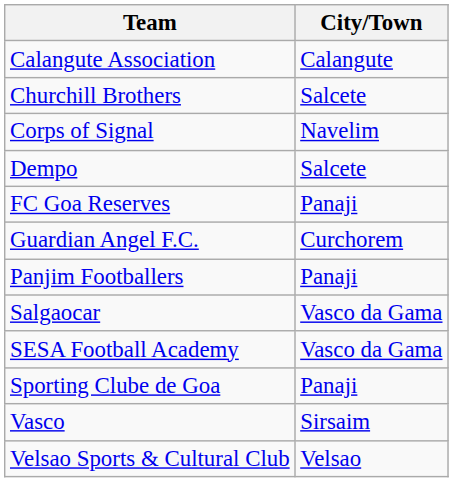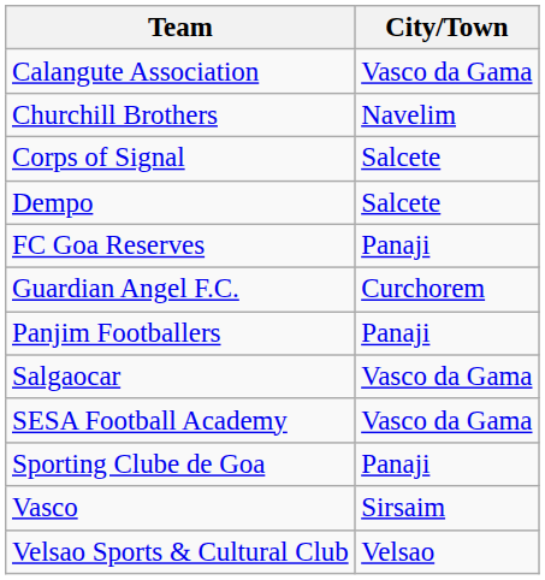 <table class="wikitable sortable">
 <tr>
 <th>Team</th>
 <th>City/Town</th>
 </tr>
 <tr>
 <td><a href='#'>Calangute Association</a></td>
-<td><a href='#'>Calangute</a></td>
+<td><a href='#'>Vasco da Gama</a></td>
 </tr>
 <tr>
 <td><a href='#'>Churchill Brothers</a></td>
-<td><a href='#'>Salcete</a></td>
+<td><a href='#'>Navelim</a></td>
 </tr>
 <tr>
 <td><a href='#'>Corps of Signal</a></td>
-<td><a href='#'>Navelim</a></td>
+<td><a href='#'>Salcete</a></td>
 </tr>
 <tr>
 <td><a href='#'>Dempo</a></td>
 <td><a href='#'>Salcete</a></td>
 </tr>
 <tr>
 <td><a href='#'>FC Goa Reserves</a></td>
 <td><a href='#'>Panaji</a></td>
 </tr>
 <tr>
 <td><a href='#'>Guardian Angel F.C.</a></td>
 <td><a href='#'>Curchorem</a></td>
 </tr>
 <tr>
 <td><a href='#'>Panjim Footballers</a></td>
 <td><a href='#'>Panaji</a></td>
 </tr>
 <tr>
 <td><a href='#'>Salgaocar</a></td>
 <td><a href='#'>Vasco da Gama</a></td>
 </tr>
 <tr>
 <td><a href='#'>SESA Football Academy</a></td>
 <td><a href='#'>Vasco da Gama</a></td>
 </tr>
 <tr>
 <td><a href='#'>Sporting Clube de Goa</a></td>
 <td><a href='#'>Panaji</a></td>
 </tr>
 <tr>
 <td><a href='#'>Vasco</a></td>
 <td><a href='#'>Sirsaim</a></td>
 </tr>
 <tr>
 <td><a href='#'>Velsao Sports & Cultural Club</a></td>
 <td><a href='#'>Velsao</a></td>
 </tr>
 </table>
